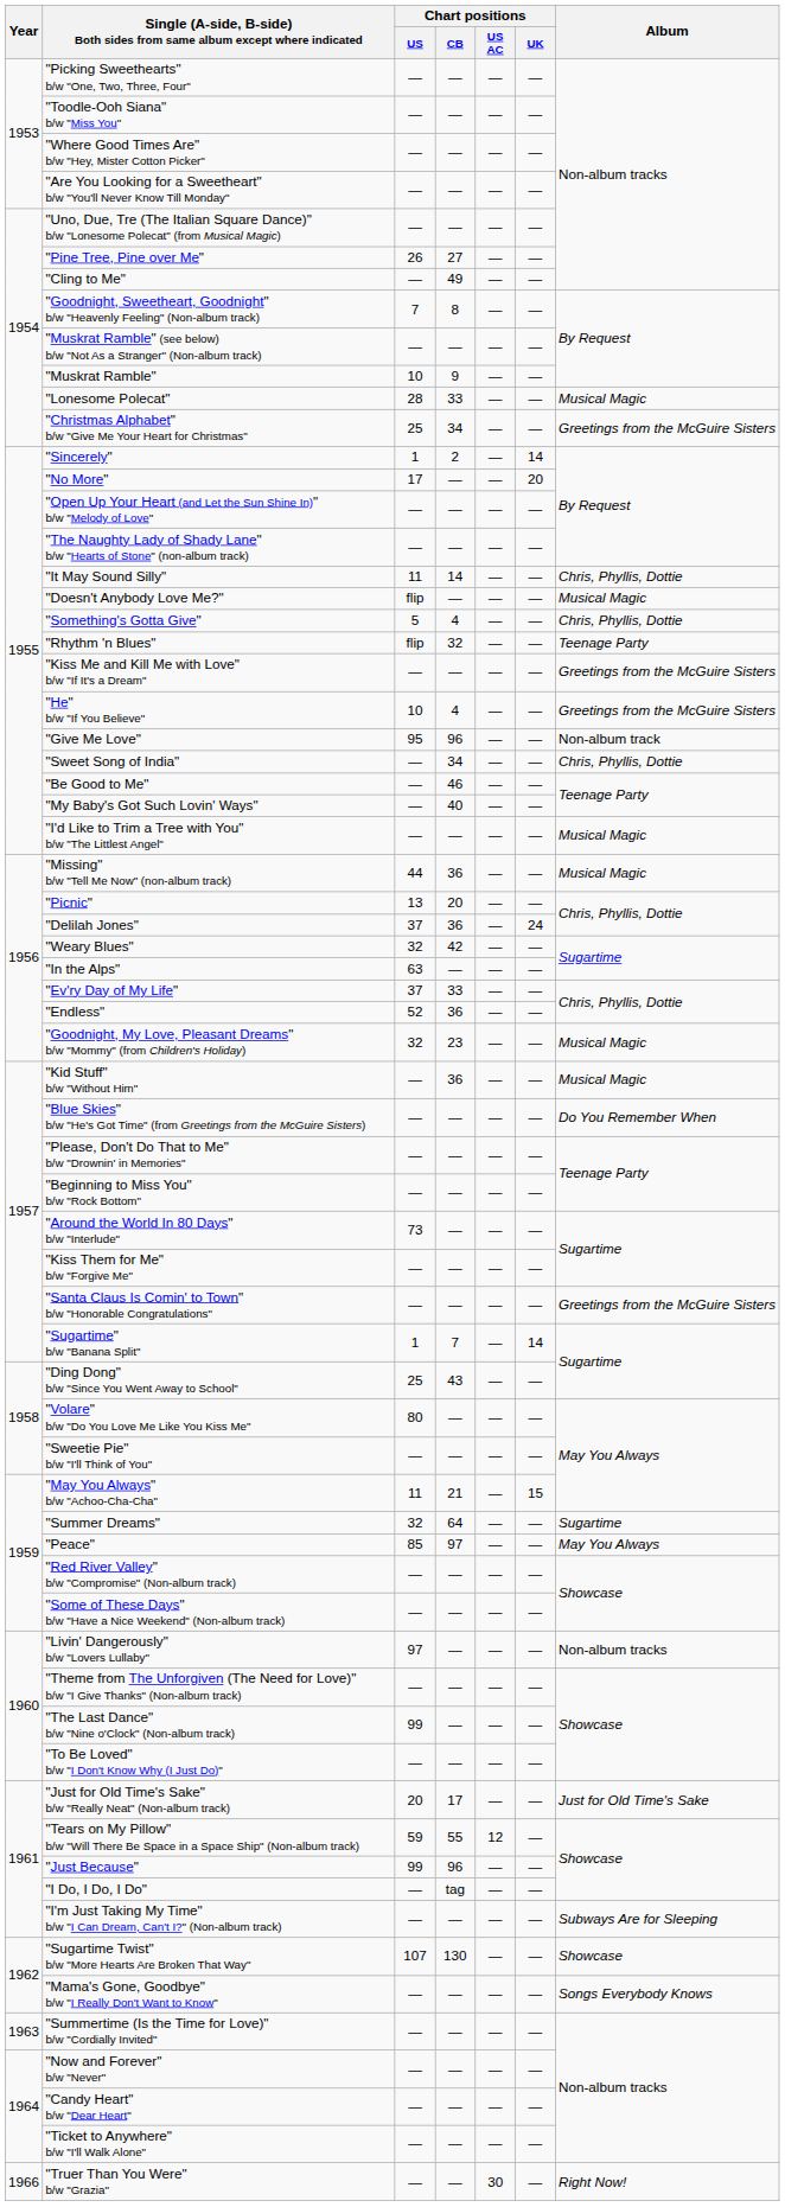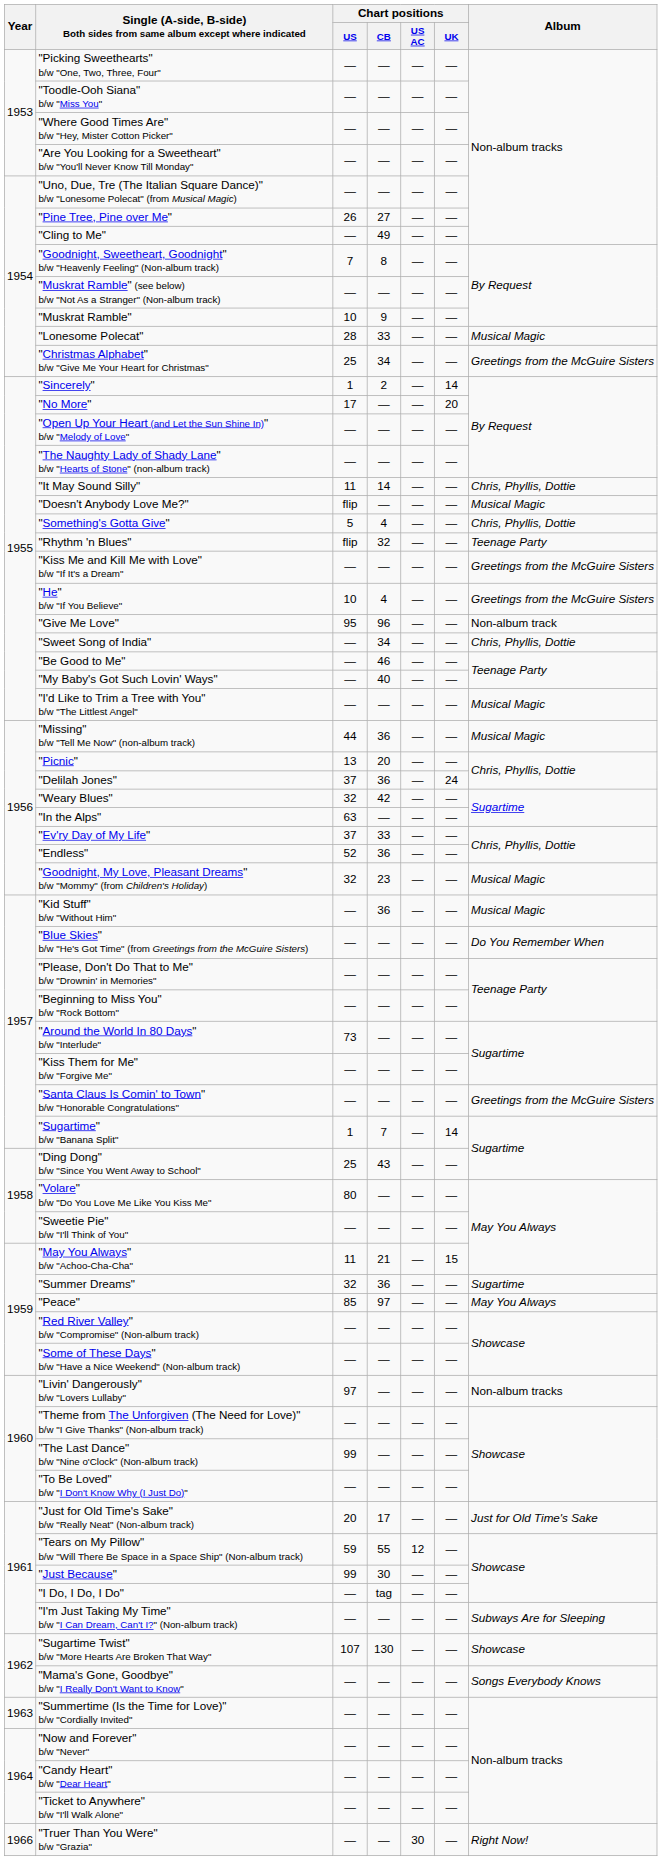 <table class="wikitable" style="text-align:center;">
 <tr>
 <th rowspan="2">Year</th>
 <th style="width:400px;" rowspan="2">Single (A-side, B-side)<br><small>Both sides from same album except where indicated</small></th>
 <th colspan="4">Chart positions</th>
 <th rowspan="2">Album</th>
 </tr>
 <tr style="font-size:smaller;">
 <th style="width:40px;"><a href='#'>US</a></th>
 <th style="width:40px;"><a href='#'>CB</a></th>
 <th style="width:40px;"><a href='#'>US<br>AC</a></th>
 <th style="width:40px;"><a href='#'>UK</a><br></th>
 </tr>
 <tr>
 <td rowspan="4">1953</td>
 <td style="text-align:left;">"Picking Sweethearts"<br><small>b/w "One, Two, Three, Four"</small></td>
 <td>—</td>
 <td>—</td>
 <td>—</td>
 <td>—</td>
 <td align="left" rowspan="7">Non-album tracks</td>
 </tr>
 <tr>
 <td style="text-align:left;">"Toodle-Ooh Siana"<br><small>b/w "<a href='#'>Miss You</a>"</small></td>
 <td>—</td>
 <td>—</td>
 <td>—</td>
 <td>—</td>
 </tr>
 <tr>
 <td style="text-align:left;">"Where Good Times Are"<br><small>b/w "Hey, Mister Cotton Picker"</small></td>
 <td>—</td>
 <td>—</td>
 <td>—</td>
 <td>—</td>
 </tr>
 <tr>
 <td style="text-align:left;">"Are You Looking for a Sweetheart"<br><small>b/w "You'll Never Know Till Monday"</small></td>
 <td>—</td>
 <td>—</td>
 <td>—</td>
 <td>—</td>
 </tr>
 <tr>
 <td rowspan="8">1954</td>
 <td style="text-align:left;">"Uno, Due, Tre (The Italian Square Dance)"<br><small>b/w "Lonesome Polecat" (from <em>Musical Magic</em>)</small></td>
 <td>—</td>
 <td>—</td>
 <td>—</td>
 <td>—</td>
 </tr>
 <tr>
 <td style="text-align:left;">"<a href='#'>Pine Tree, Pine over Me</a>"</td>
 <td>26</td>
 <td>27</td>
 <td>—</td>
 <td>—</td>
 </tr>
 <tr>
 <td style="text-align:left;">"Cling to Me"</td>
 <td>—</td>
 <td>49</td>
 <td>—</td>
 <td>—</td>
 </tr>
 <tr>
 <td style="text-align:left;">"<a href='#'>Goodnight, Sweetheart, Goodnight</a>"<br><small>b/w "Heavenly Feeling" (Non-album track)</small></td>
 <td>7</td>
 <td>8</td>
 <td>—</td>
 <td>—</td>
 <td align="left" rowspan="3"><em>By Request</em></td>
 </tr>
 <tr>
 <td style="text-align:left;">"<a href='#'>Muskrat Ramble</a>"<small> (see below)</small><br><small>b/w "Not As a Stranger" (Non-album track)</small></td>
 <td>—</td>
 <td>—</td>
 <td>—</td>
 <td>—</td>
 </tr>
 <tr>
 <td style="text-align:left;">"Muskrat Ramble"</td>
 <td>10</td>
 <td>9</td>
 <td>—</td>
 <td>—</td>
 </tr>
 <tr>
 <td style="text-align:left;">"Lonesome Polecat"</td>
 <td>28</td>
 <td>33</td>
 <td>—</td>
 <td>—</td>
 <td align="left"><em>Musical Magic</em></td>
 </tr>
 <tr>
 <td style="text-align:left;">"<a href='#'>Christmas Alphabet</a>"<br><small>b/w "Give Me Your Heart for Christmas"</small></td>
 <td>25</td>
 <td>34</td>
 <td>—</td>
 <td>—</td>
 <td align="left"><em>Greetings from the McGuire Sisters</em></td>
 </tr>
 <tr>
 <td rowspan="15">1955</td>
 <td style="text-align:left;">"<a href='#'>Sincerely</a>"</td>
 <td>1</td>
 <td>2</td>
 <td>—</td>
 <td>14</td>
 <td align="left" rowspan="4"><em>By Request</em></td>
 </tr>
 <tr>
 <td style="text-align:left;">"<a href='#'>No More</a>"</td>
 <td>17</td>
 <td>—</td>
 <td>—</td>
 <td>20</td>
 </tr>
 <tr>
 <td style="text-align:left;">"<a href='#'>Open Up Your Heart<small> (and Let the Sun Shine In)</small></a>"<br><small>b/w "<a href='#'>Melody of Love</a>"</small></td>
 <td>—</td>
 <td>—</td>
 <td>—</td>
 <td>—</td>
 </tr>
 <tr>
 <td style="text-align:left;">"<a href='#'>The Naughty Lady of Shady Lane</a>"<br><small>b/w "<a href='#'>Hearts of Stone</a>" (non-album track)</small></td>
 <td>—</td>
 <td>—</td>
 <td>—</td>
 <td>—</td>
 </tr>
 <tr>
 <td style="text-align:left;">"It May Sound Silly"</td>
 <td>11</td>
 <td>14</td>
 <td>—</td>
 <td>—</td>
 <td align="left"><em>Chris, Phyllis, Dottie</em></td>
 </tr>
 <tr>
 <td style="text-align:left;">"Doesn't Anybody Love Me?"</td>
 <td>flip</td>
 <td>—</td>
 <td>—</td>
 <td>—</td>
 <td align="left"><em>Musical Magic</em></td>
 </tr>
 <tr>
 <td style="text-align:left;">"<a href='#'>Something's Gotta Give</a>"</td>
 <td>5</td>
 <td>4</td>
 <td>—</td>
 <td>—</td>
 <td align="left"><em>Chris, Phyllis, Dottie</em></td>
 </tr>
 <tr>
 <td style="text-align:left;">"Rhythm 'n Blues"</td>
 <td>flip</td>
 <td>32</td>
 <td>—</td>
 <td>—</td>
 <td align="left"><em>Teenage Party</em></td>
 </tr>
 <tr>
 <td style="text-align:left;">"Kiss Me and Kill Me with Love"<br><small>b/w "If It's a Dream"</small></td>
 <td>—</td>
 <td>—</td>
 <td>—</td>
 <td>—</td>
 <td align="left"><em>Greetings from the McGuire Sisters</em></td>
 </tr>
 <tr>
 <td style="text-align:left;">"<a href='#'>He</a>"<br><small>b/w "If You Believe"</small></td>
 <td>10</td>
 <td>4</td>
 <td>—</td>
 <td>—</td>
 <td align="left"><em>Greetings from the McGuire Sisters</em></td>
 </tr>
 <tr>
 <td style="text-align:left;">"Give Me Love"</td>
 <td>95</td>
 <td>96</td>
 <td>—</td>
 <td>—</td>
 <td align="left">Non-album track</td>
 </tr>
 <tr>
 <td style="text-align:left;">"Sweet Song of India"</td>
 <td>—</td>
 <td>34</td>
 <td>—</td>
 <td>—</td>
 <td align="left"><em>Chris, Phyllis, Dottie</em></td>
 </tr>
 <tr>
 <td style="text-align:left;">"Be Good to Me"</td>
 <td>—</td>
 <td>46</td>
 <td>—</td>
 <td>—</td>
 <td align="left" rowspan="2"><em>Teenage Party</em></td>
 </tr>
 <tr>
 <td style="text-align:left;">"My Baby's Got Such Lovin' Ways"</td>
 <td>—</td>
 <td>40</td>
 <td>—</td>
 <td>—</td>
 </tr>
 <tr>
 <td style="text-align:left;">"I'd Like to Trim a Tree with You"<br><small>b/w "The Littlest Angel"</small></td>
 <td>—</td>
 <td>—</td>
 <td>—</td>
 <td>—</td>
 <td align="left"><em>Musical Magic</em></td>
 </tr>
 <tr>
 <td rowspan="8">1956</td>
 <td style="text-align:left;">"Missing"<br><small>b/w "Tell Me Now" (non-album track)</small></td>
 <td>44</td>
 <td>36</td>
 <td>—</td>
 <td>—</td>
 <td align="left"><em>Musical Magic</em></td>
 </tr>
 <tr>
 <td style="text-align:left;">"<a href='#'>Picnic</a>"</td>
 <td>13</td>
 <td>20</td>
 <td>—</td>
 <td>—</td>
 <td align="left" rowspan="2"><em>Chris, Phyllis, Dottie</em></td>
 </tr>
 <tr>
 <td style="text-align:left;">"Delilah Jones"</td>
 <td>37</td>
 <td>36</td>
 <td>—</td>
 <td>24</td>
 </tr>
 <tr>
 <td style="text-align:left;">"Weary Blues"</td>
 <td>32</td>
 <td>42</td>
 <td>—</td>
 <td>—</td>
 <td align="left" rowspan="2"><em><a href='#'>Sugartime</a></em></td>
 </tr>
 <tr>
 <td style="text-align:left;">"In the Alps"</td>
 <td>63</td>
 <td>—</td>
 <td>—</td>
 <td>—</td>
 </tr>
 <tr>
 <td style="text-align:left;">"<a href='#'>Ev'ry Day of My Life</a>"</td>
 <td>37</td>
 <td>33</td>
 <td>—</td>
 <td>—</td>
 <td align="left" rowspan="2"><em>Chris, Phyllis, Dottie</em></td>
 </tr>
 <tr>
 <td style="text-align:left;">"Endless"</td>
 <td>52</td>
 <td>36</td>
 <td>—</td>
 <td>—</td>
 </tr>
 <tr>
 <td style="text-align:left;">"<a href='#'>Goodnight, My Love, Pleasant Dreams</a>"<br><small>b/w "Mommy" (from <em>Children's Holiday</em>)</small></td>
 <td>32</td>
 <td>23</td>
 <td>—</td>
 <td>—</td>
 <td align="left"><em>Musical Magic</em></td>
 </tr>
 <tr>
 <td rowspan="8">1957</td>
 <td style="text-align:left;">"Kid Stuff"<br><small>b/w "Without Him"</small></td>
 <td>—</td>
 <td>36</td>
 <td>—</td>
 <td>—</td>
 <td align="left"><em>Musical Magic</em></td>
 </tr>
 <tr>
 <td style="text-align:left;">"<a href='#'>Blue Skies</a>"<br><small>b/w "He's Got Time" (from <em>Greetings from the McGuire Sisters</em>)</small></td>
 <td>—</td>
 <td>—</td>
 <td>—</td>
 <td>—</td>
 <td align="left"><em>Do You Remember When</em></td>
 </tr>
 <tr>
 <td style="text-align:left;">"Please, Don't Do That to Me"<br><small>b/w "Drownin' in Memories"</small></td>
 <td>—</td>
 <td>—</td>
 <td>—</td>
 <td>—</td>
 <td align="left" rowspan="2"><em>Teenage Party</em></td>
 </tr>
 <tr>
 <td style="text-align:left;">"Beginning to Miss You"<br><small>b/w "Rock Bottom"</small></td>
 <td>—</td>
 <td>—</td>
 <td>—</td>
 <td>—</td>
 </tr>
 <tr>
 <td style="text-align:left;">"<a href='#'>Around the World In 80 Days</a>"<br><small>b/w "Interlude"</small></td>
 <td>73</td>
 <td>—</td>
 <td>—</td>
 <td>—</td>
 <td align="left" rowspan="2"><em>Sugartime</em></td>
 </tr>
 <tr>
 <td style="text-align:left;">"Kiss Them for Me"<br><small>b/w "Forgive Me"</small></td>
 <td>—</td>
 <td>—</td>
 <td>—</td>
 <td>—</td>
 </tr>
 <tr>
 <td style="text-align:left;">"<a href='#'>Santa Claus Is Comin' to Town</a>"<br><small>b/w "Honorable Congratulations"</small></td>
 <td>—</td>
 <td>—</td>
 <td>—</td>
 <td>—</td>
 <td align="left"><em>Greetings from the McGuire Sisters</em></td>
 </tr>
 <tr>
 <td style="text-align:left;">"<a href='#'>Sugartime</a>"<br><small>b/w "Banana Split"</small></td>
 <td>1</td>
 <td>7</td>
 <td>—</td>
 <td>14</td>
 <td align="left" rowspan="2"><em>Sugartime</em></td>
 </tr>
 <tr>
 <td rowspan="3">1958</td>
 <td style="text-align:left;">"Ding Dong"<br><small>b/w "Since You Went Away to School"</small></td>
 <td>25</td>
 <td>43</td>
 <td>—</td>
 <td>—</td>
 </tr>
 <tr>
 <td style="text-align:left;">"<a href='#'>Volare</a>"<br><small>b/w "Do You Love Me Like You Kiss Me"</small></td>
 <td>80</td>
 <td>—</td>
 <td>—</td>
 <td>—</td>
 <td align="left" rowspan="3"><em>May You Always</em></td>
 </tr>
 <tr>
 <td style="text-align:left;">"Sweetie Pie"<br><small>b/w "I'll Think of You"</small></td>
 <td>—</td>
 <td>—</td>
 <td>—</td>
 <td>—</td>
 </tr>
 <tr>
 <td rowspan="5">1959</td>
 <td style="text-align:left;">"<a href='#'>May You Always</a>"<br><small>b/w "Achoo-Cha-Cha"</small></td>
 <td>11</td>
 <td>21</td>
 <td>—</td>
 <td>15</td>
 </tr>
 <tr>
 <td style="text-align:left;">"Summer Dreams"</td>
 <td>32</td>
-<td>64</td>
+<td>36</td>
 <td>—</td>
 <td>—</td>
 <td align="left"><em>Sugartime</em></td>
 </tr>
 <tr>
 <td style="text-align:left;">"Peace"</td>
 <td>85</td>
 <td>97</td>
 <td>—</td>
 <td>—</td>
 <td align="left"><em>May You Always</em></td>
 </tr>
 <tr>
 <td style="text-align:left;">"<a href='#'>Red River Valley</a>"<br><small>b/w "Compromise" (Non-album track)</small></td>
 <td>—</td>
 <td>—</td>
 <td>—</td>
 <td>—</td>
 <td align="left" rowspan="2"><em>Showcase</em></td>
 </tr>
 <tr>
 <td style="text-align:left;">"<a href='#'>Some of These Days</a>"<br><small>b/w "Have a Nice Weekend" (Non-album track)</small></td>
 <td>—</td>
 <td>—</td>
 <td>—</td>
 <td>—</td>
 </tr>
 <tr>
 <td rowspan="4">1960</td>
 <td style="text-align:left;">"Livin' Dangerously"<br><small>b/w "Lovers Lullaby"</small></td>
 <td>97</td>
 <td>—</td>
 <td>—</td>
 <td>—</td>
 <td align="left">Non-album tracks</td>
 </tr>
 <tr>
 <td style="text-align:left;">"Theme from <a href='#'>The Unforgiven</a> (The Need for Love)"<br><small>b/w "I Give Thanks" (Non-album track)</small></td>
 <td>—</td>
 <td>—</td>
 <td>—</td>
 <td>—</td>
 <td align="left" rowspan="3"><em>Showcase</em></td>
 </tr>
 <tr>
 <td style="text-align:left;">"The Last Dance"<br><small>b/w "Nine o'Clock" (Non-album track)</small></td>
 <td>99</td>
 <td>—</td>
 <td>—</td>
 <td>—</td>
 </tr>
 <tr>
 <td style="text-align:left;">"To Be Loved"<br><small>b/w "<a href='#'>I Don't Know Why (I Just Do)</a>"</small></td>
 <td>—</td>
 <td>—</td>
 <td>—</td>
 <td>—</td>
 </tr>
 <tr>
 <td rowspan="5">1961</td>
 <td style="text-align:left;">"Just for Old Time's Sake"<br><small>b/w "Really Neat" (Non-album track)</small></td>
 <td>20</td>
 <td>17</td>
 <td>—</td>
 <td>—</td>
 <td align="left"><em>Just for Old Time's Sake</em></td>
 </tr>
 <tr>
 <td style="text-align:left;">"Tears on My Pillow"<br><small>b/w "Will There Be Space in a Space Ship" (Non-album track)</small></td>
 <td>59</td>
 <td>55</td>
 <td>12</td>
 <td>—</td>
 <td align="left" rowspan="3"><em>Showcase</em></td>
 </tr>
 <tr>
 <td style="text-align:left;">"<a href='#'>Just Because</a>"</td>
 <td>99</td>
-<td>96</td>
+<td>30</td>
 <td>—</td>
 <td>—</td>
 </tr>
 <tr>
 <td style="text-align:left;">"I Do, I Do, I Do"</td>
 <td>—</td>
 <td>tag</td>
 <td>—</td>
 <td>—</td>
 </tr>
 <tr>
 <td style="text-align:left;">"I'm Just Taking My Time"<br><small>b/w "<a href='#'>I Can Dream, Can't I?</a>" (Non-album track)</small></td>
 <td>—</td>
 <td>—</td>
 <td>—</td>
 <td>—</td>
 <td align="left"><em>Subways Are for Sleeping</em></td>
 </tr>
 <tr>
 <td rowspan="2">1962</td>
 <td style="text-align:left;">"Sugartime Twist"<br><small>b/w "More Hearts Are Broken That Way"</small></td>
 <td>107</td>
 <td>130</td>
 <td>—</td>
 <td>—</td>
 <td align="left"><em>Showcase</em></td>
 </tr>
 <tr>
 <td style="text-align:left;">"Mama's Gone, Goodbye"<br><small>b/w "<a href='#'>I Really Don't Want to Know</a>"</small></td>
 <td>—</td>
 <td>—</td>
 <td>—</td>
 <td>—</td>
 <td align="left"><em>Songs Everybody Knows</em></td>
 </tr>
 <tr>
 <td>1963</td>
 <td style="text-align:left;">"Summertime (Is the Time for Love)"<br><small>b/w "Cordially Invited"</small></td>
 <td>—</td>
 <td>—</td>
 <td>—</td>
 <td>—</td>
 <td align="left" rowspan="4">Non-album tracks</td>
 </tr>
 <tr>
 <td rowspan="3">1964</td>
 <td style="text-align:left;">"Now and Forever"<br><small>b/w "Never"</small></td>
 <td>—</td>
 <td>—</td>
 <td>—</td>
 <td>—</td>
 </tr>
 <tr>
 <td style="text-align:left;">"Candy Heart"<br><small>b/w "<a href='#'>Dear Heart</a>"</small></td>
 <td>—</td>
 <td>—</td>
 <td>—</td>
 <td>—</td>
 </tr>
 <tr>
 <td style="text-align:left;">"Ticket to Anywhere"<br><small>b/w "I'll Walk Alone"</small></td>
 <td>—</td>
 <td>—</td>
 <td>—</td>
 <td>—</td>
 </tr>
 <tr>
 <td>1966</td>
 <td style="text-align:left;">"Truer Than You Were"<br><small>b/w "Grazia"</small></td>
 <td>—</td>
 <td>—</td>
 <td>30</td>
 <td>—</td>
 <td align="left"><em>Right Now!</em></td>
 </tr>
 </table>
